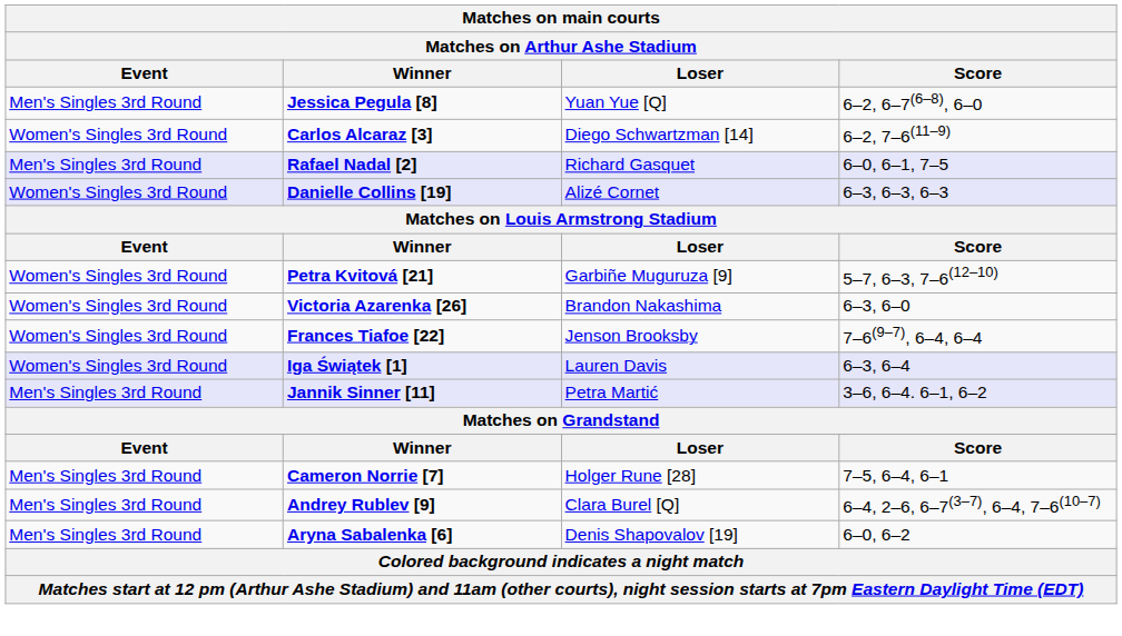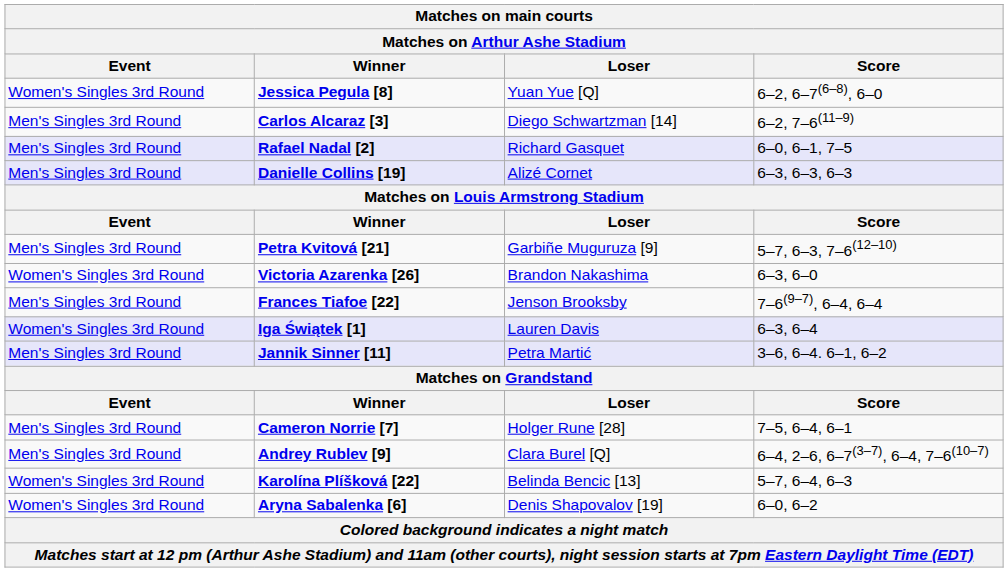 <table class="wikitable" style="margin:auto;">
 <tr>
 <th colspan="4" style="white-space:nowrap;">Matches on main courts</th>
 </tr>
 <tr>
 <th colspan="4"><strong>Matches on <a href='#'>Arthur Ashe Stadium</a></strong></th>
 </tr>
 <tr>
 <th width="250">Event</th>
 <th width="250">Winner</th>
 <th width="250">Loser</th>
 <th width="250">Score</th>
 </tr>
 <tr>
-<td><a href='#'>Men's Singles 3rd Round</a></td>
+<td><a href='#'>Women's Singles 3rd Round</a></td>
 <td><strong> <a href='#'>Jessica Pegula</a> [8]</strong></td>
 <td> <a href='#'>Yuan Yue</a> [Q]</td>
 <td>6–2, 6–7<sup>(6–8)</sup>, 6–0</td>
 </tr>
 <tr>
-<td><a href='#'>Women's Singles 3rd Round</a></td>
+<td><a href='#'>Men's Singles 3rd Round</a></td>
 <td><strong> <a href='#'>Carlos Alcaraz</a> [3]</strong></td>
 <td> <a href='#'>Diego Schwartzman</a> [14]</td>
 <td>6–2, 7–6<sup>(11–9)</sup></td>
 </tr>
 <tr bgcolor="lavender">
 <td><a href='#'>Men's Singles 3rd Round</a></td>
 <td><strong> <a href='#'>Rafael Nadal</a> [2]</strong></td>
 <td> <a href='#'>Richard Gasquet</a></td>
 <td>6–0, 6–1, 7–5</td>
 </tr>
 <tr bgcolor="lavender">
-<td><a href='#'>Women's Singles 3rd Round</a></td>
+<td><a href='#'>Men's Singles 3rd Round</a></td>
 <td><strong> <a href='#'>Danielle Collins</a> [19]</strong></td>
 <td> <a href='#'>Alizé Cornet</a></td>
 <td>6–3, 6–3, 6–3</td>
 </tr>
 <tr>
 <th colspan="4"><strong>Matches on <a href='#'>Louis Armstrong Stadium</a></strong></th>
 </tr>
 <tr>
 <th width="250">Event</th>
 <th width="250">Winner</th>
 <th width="250">Loser</th>
 <th width="250">Score</th>
 </tr>
 <tr>
-<td><a href='#'>Women's Singles 3rd Round</a></td>
+<td><a href='#'>Men's Singles 3rd Round</a></td>
 <td><strong> <a href='#'>Petra Kvitová</a> [21]</strong></td>
 <td> <a href='#'>Garbiñe Muguruza</a> [9]</td>
 <td>5–7, 6–3, 7–6<sup>(12–10)</sup></td>
 </tr>
 <tr>
 <td><a href='#'>Women's Singles 3rd Round</a></td>
 <td><strong> <a href='#'>Victoria Azarenka</a> [26]</strong></td>
 <td> <a href='#'>Brandon Nakashima</a></td>
 <td>6–3, 6–0</td>
 </tr>
 <tr>
-<td><a href='#'>Women's Singles 3rd Round</a></td>
+<td><a href='#'>Men's Singles 3rd Round</a></td>
 <td><strong> <a href='#'>Frances Tiafoe</a> [22]</strong></td>
 <td> <a href='#'>Jenson Brooksby</a></td>
 <td>7–6<sup>(9–7)</sup>, 6–4, 6–4</td>
 </tr>
 <tr bgcolor="lavender">
 <td><a href='#'>Women's Singles 3rd Round</a></td>
 <td><strong> <a href='#'>Iga Świątek</a> [1]</strong></td>
 <td> <a href='#'>Lauren Davis</a></td>
 <td>6–3, 6–4</td>
 </tr>
 <tr bgcolor="lavender">
 <td><a href='#'>Men's Singles 3rd Round</a></td>
 <td><strong> <a href='#'>Jannik Sinner</a> [11]</strong></td>
 <td> <a href='#'>Petra Martić</a></td>
 <td>3–6, 6–4. 6–1, 6–2</td>
 </tr>
 <tr>
 <th colspan="4"><strong>Matches on <a href='#'>Grandstand</a></strong></th>
 </tr>
 <tr>
 <th width="250">Event</th>
 <th width="250">Winner</th>
 <th width="250">Loser</th>
 <th width="250">Score</th>
 </tr>
 <tr>
 <td><a href='#'>Men's Singles 3rd Round</a></td>
 <td><strong> <a href='#'>Cameron Norrie</a> [7]</strong></td>
 <td> <a href='#'>Holger Rune</a> [28]</td>
 <td>7–5, 6–4, 6–1</td>
 </tr>
 <tr>
 <td><a href='#'>Men's Singles 3rd Round</a></td>
 <td><strong> <a href='#'>Andrey Rublev</a> [9]</strong></td>
 <td> <a href='#'>Clara Burel</a> [Q]</td>
 <td>6–4, 2–6, 6–7<sup>(3–7)</sup>, 6–4, 7–6<sup>(10–7)</sup></td>
 </tr>
 <tr>
-<td><a href='#'>Men's Singles 3rd Round</a></td>
+<td><a href='#'>Women's Singles 3rd Round</a></td>
+<td><strong> <a href='#'>Karolína Plíšková</a> [22]</strong></td>
+<td> <a href='#'>Belinda Bencic</a> [13]</td>
+<td>5–7, 6–4, 6–3</td>
+</tr>
+<tr>
+<td><a href='#'>Women's Singles 3rd Round</a></td>
 <td><strong> <a href='#'>Aryna Sabalenka</a> [6]</strong></td>
 <td> <a href='#'>Denis Shapovalov</a> [19]</td>
 <td>6–0, 6–2</td>
 </tr>
 <tr>
 <th colspan="4"><em>Colored background indicates a night match</em></th>
 </tr>
 <tr>
 <th colspan="4"><em>Matches start at 12 pm (Arthur Ashe Stadium) and 11am (other courts), night session starts at 7pm <a href='#'>Eastern Daylight Time (EDT)</a></em></th>
 </tr>
 </table>
